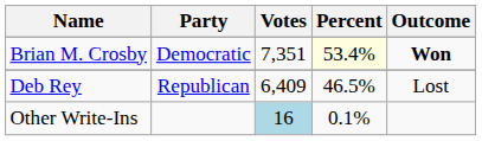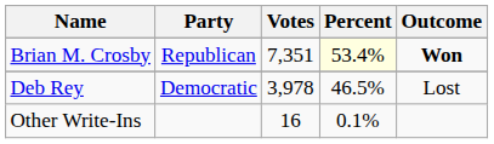 <table class=wikitable style="text-align:center">
 <tr>
 <th>Name</th>
 <th>Party</th>
 <th>Votes</th>
 <th>Percent</th>
 <th>Outcome</th>
 </tr>
 <tr>
 </tr>
 <tr>
 <td align=left><a href='#'>Brian M. Crosby</a></td>
-<td><a href='#'>Democratic</a></td>
+<td><a href='#'>Republican</a></td>
 <td>7,351</td>
 <td style="background: lightyellow;">53.4%</td>
 <td><strong>Won</strong></td>
 </tr>
 <tr>
 </tr>
 <tr>
 <td align=left><a href='#'>Deb Rey</a></td>
-<td><a href='#'>Republican</a></td>
-<td>6,409</td>
+<td><a href='#'>Democratic</a></td>
+<td>3,978</td>
 <td>46.5%</td>
 <td>Lost</td>
 </tr>
 <tr>
 <td align=left>Other Write-Ins</td>
 <td></td>
-<td style="background: lightblue;">16</td>
+<td>16</td>
 <td>0.1%</td>
 <td></td>
 </tr>
 </table>
